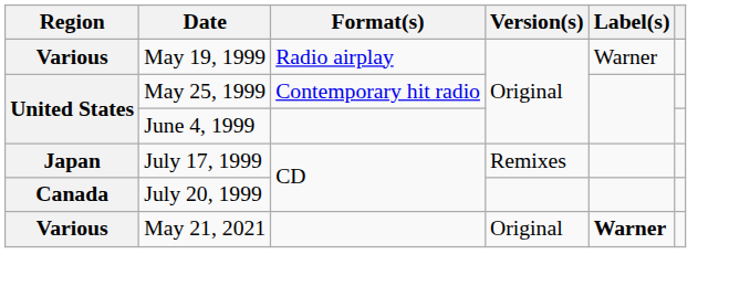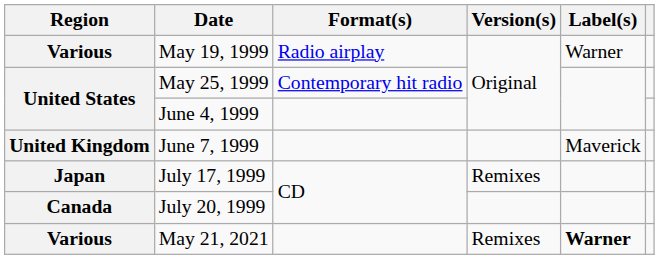 <table class="wikitable plainrowheaders">
 <tr>
 <th scope="col">Region</th>
 <th scope="col">Date</th>
 <th scope="col">Format(s)</th>
 <th scope="col">Version(s)</th>
 <th scope="col">Label(s)</th>
 <th scope="col"></th>
 </tr>
 <tr>
 <th scope="row">Various</th>
 <td>May 19, 1999</td>
 <td><a href='#'>Radio airplay</a></td>
 <td rowspan="3">Original</td>
 <td>Warner</td>
 <td style="text-align:center;"></td>
 </tr>
 <tr>
 <th scope="row" rowspan="2">United States</th>
 <td>May 25, 1999</td>
 <td><a href='#'>Contemporary hit radio</a></td>
 <td rowspan="2"></td>
 <td style="text-align:center;"></td>
 </tr>
 <tr>
 <td>June 4, 1999</td>
 <td></td>
 <td style="text-align:center;"></td>
 </tr>
 <tr>
+<th scope="row">United Kingdom</th>
+<td>June 7, 1999</td>
+<td></td>
+<td></td>
+<td>Maverick</td>
+<td style="text-align:center;"></td>
+</tr>
+<tr>
 <th scope="row">Japan</th>
 <td>July 17, 1999</td>
 <td rowspan="2">CD</td>
 <td>Remixes</td>
 <td></td>
 <td style="text-align:center;"></td>
 </tr>
 <tr>
 <th scope="row">Canada</th>
 <td>July 20, 1999</td>
 <td></td>
 <td></td>
 <td style="text-align:center;"></td>
 </tr>
 <tr>
 <th scope="row">Various</th>
 <td>May 21, 2021</td>
 <td></td>
-<td>Original</td>
+<td>Remixes</td>
 <td><strong>Warner</strong></td>
 <td style="text-align:center;"></td>
 </tr>
 </table>
